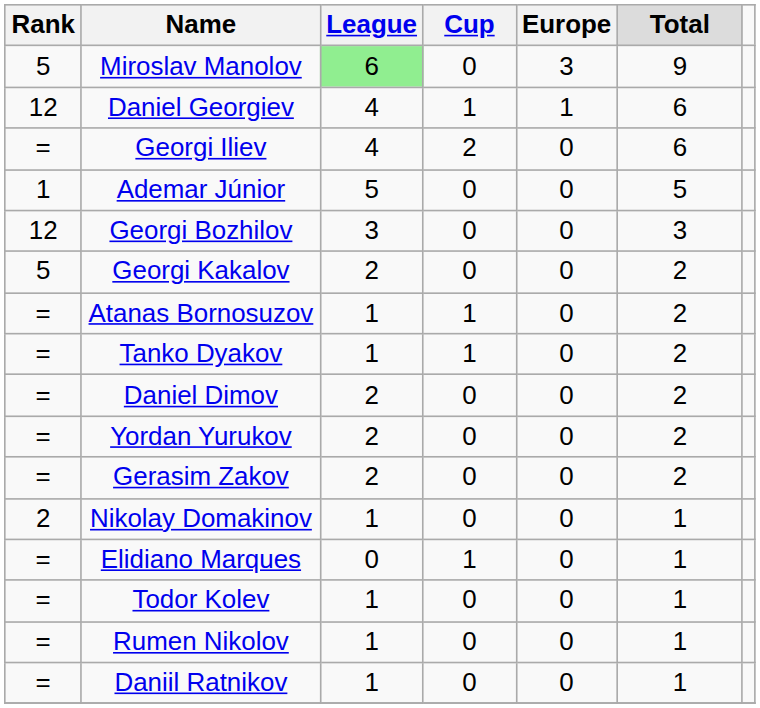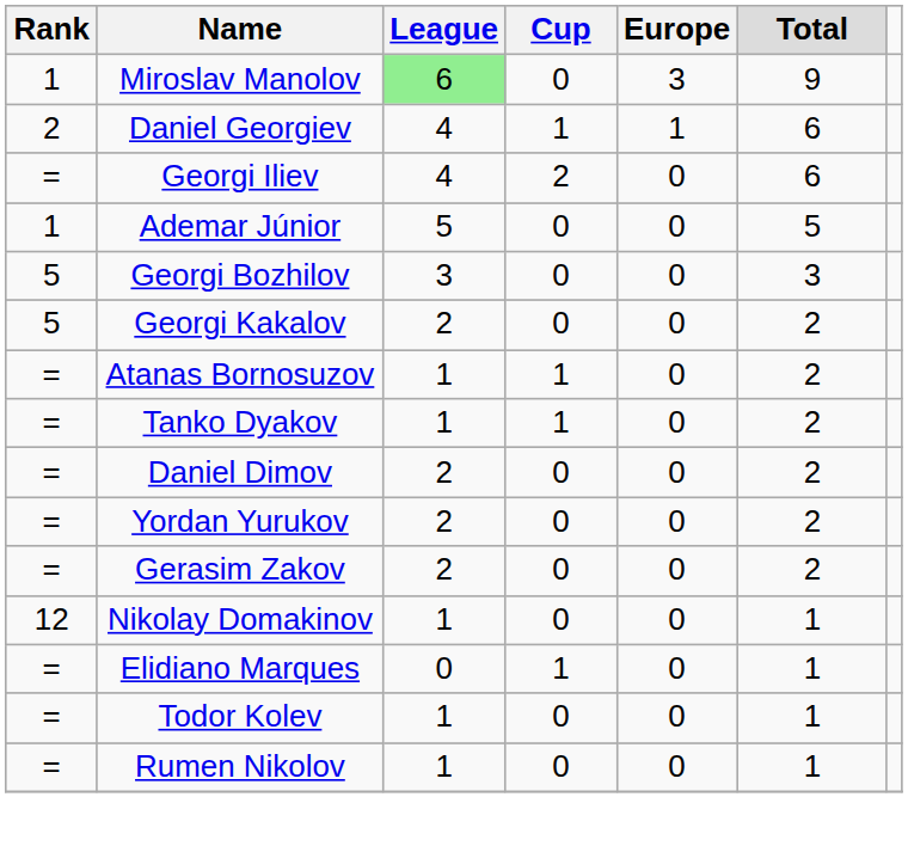 <table class="wikitable" style="text-align: center;">
 <tr>
 <th width=40>Rank</th>
 <th width=140>Name</th>
 <th width=50><a href='#'>League</a></th>
 <th width=50><a href='#'>Cup</a></th>
 <th width=50>Europe</th>
 <th width=70 style="background: #DCDCDC">Total</th>
 </tr>
 <tr>
-<td>5</td>
+<td>1</td>
 <td><a href='#'>Miroslav Manolov</a></td>
 <td style="background: lightgreen;">6</td>
 <td>0</td>
 <td>3</td>
 <td>9</td>
 <td></td>
 </tr>
 <tr>
-<td>12</td>
+<td>2</td>
 <td><a href='#'>Daniel Georgiev</a></td>
 <td>4</td>
 <td>1</td>
 <td>1</td>
 <td>6</td>
 <td></td>
 </tr>
 <tr>
 <td>=</td>
 <td><a href='#'>Georgi Iliev</a></td>
 <td>4</td>
 <td>2</td>
 <td>0</td>
 <td>6</td>
 <td></td>
 </tr>
 <tr>
 <td>1</td>
 <td><a href='#'>Ademar Júnior</a></td>
 <td>5</td>
 <td>0</td>
 <td>0</td>
 <td>5</td>
 <td></td>
 </tr>
 <tr>
-<td>12</td>
+<td>5</td>
 <td><a href='#'>Georgi Bozhilov</a></td>
 <td>3</td>
 <td>0</td>
 <td>0</td>
 <td>3</td>
 <td></td>
 </tr>
 <tr>
 <td>5</td>
 <td><a href='#'>Georgi Kakalov</a></td>
 <td>2</td>
 <td>0</td>
 <td>0</td>
 <td>2</td>
 <td></td>
 </tr>
 <tr>
 <td>=</td>
 <td><a href='#'>Atanas Bornosuzov</a></td>
 <td>1</td>
 <td>1</td>
 <td>0</td>
 <td>2</td>
 <td></td>
 </tr>
 <tr>
 <td>=</td>
 <td><a href='#'>Tanko Dyakov</a></td>
 <td>1</td>
 <td>1</td>
 <td>0</td>
 <td>2</td>
 <td></td>
 </tr>
 <tr>
 <td>=</td>
 <td><a href='#'>Daniel Dimov</a></td>
 <td>2</td>
 <td>0</td>
 <td>0</td>
 <td>2</td>
 <td></td>
 </tr>
 <tr>
 <td>=</td>
 <td><a href='#'>Yordan Yurukov</a></td>
 <td>2</td>
 <td>0</td>
 <td>0</td>
 <td>2</td>
 <td></td>
 </tr>
 <tr>
 <td>=</td>
 <td><a href='#'>Gerasim Zakov</a></td>
 <td>2</td>
 <td>0</td>
 <td>0</td>
 <td>2</td>
 <td></td>
 </tr>
 <tr>
-<td>2</td>
+<td>12</td>
 <td><a href='#'>Nikolay Domakinov</a></td>
 <td>1</td>
 <td>0</td>
 <td>0</td>
 <td>1</td>
 <td></td>
 </tr>
 <tr>
 <td>=</td>
 <td><a href='#'>Elidiano Marques</a></td>
 <td>0</td>
 <td>1</td>
 <td>0</td>
 <td>1</td>
 <td></td>
 </tr>
 <tr>
 <td>=</td>
 <td><a href='#'>Todor Kolev</a></td>
 <td>1</td>
 <td>0</td>
 <td>0</td>
 <td>1</td>
 <td></td>
 </tr>
 <tr>
 <td>=</td>
 <td><a href='#'>Rumen Nikolov</a></td>
 <td>1</td>
 <td>0</td>
 <td>0</td>
 <td>1</td>
 <td></td>
 </tr>
 <tr>
-<td>=</td>
-<td><a href='#'>Daniil Ratnikov</a></td>
-<td>1</td>
-<td>0</td>
-<td>0</td>
-<td>1</td>
-<td></td>
-</tr>
-<tr>
 </tr>
 </table>
